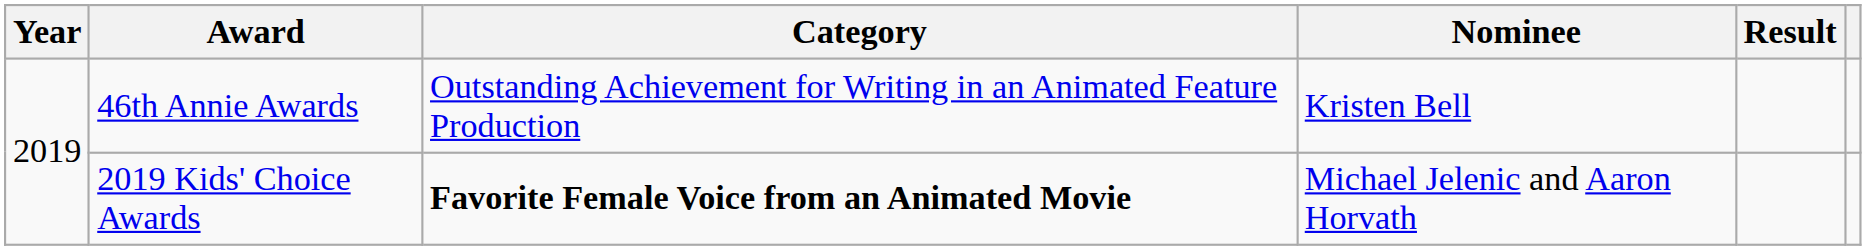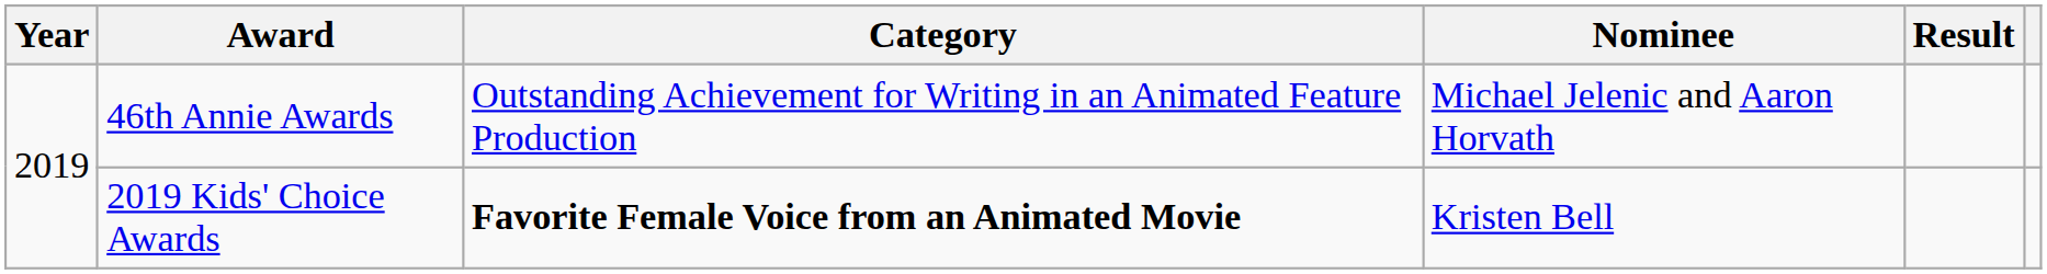 <table class="wikitable sortable">
 <tr>
 <th>Year</th>
 <th>Award</th>
 <th>Category</th>
 <th>Nominee</th>
 <th>Result</th>
 <th></th>
 </tr>
 <tr>
 <td rowspan="2">2019</td>
 <td><a href='#'>46th Annie Awards</a></td>
 <td><a href='#'>Outstanding Achievement for Writing in an Animated Feature Production</a></td>
-<td><a href='#'>Kristen Bell</a></td>
+<td><a href='#'>Michael Jelenic</a> and <a href='#'>Aaron Horvath</a></td>
 <td></td>
 <td></td>
 </tr>
 <tr>
 <td><a href='#'>2019 Kids' Choice Awards</a></td>
 <td><strong>Favorite Female Voice from an Animated Movie</strong></td>
-<td><a href='#'>Michael Jelenic</a> and <a href='#'>Aaron Horvath</a></td>
+<td><a href='#'>Kristen Bell</a></td>
 <td></td>
 <td></td>
 </tr>
 </table>
